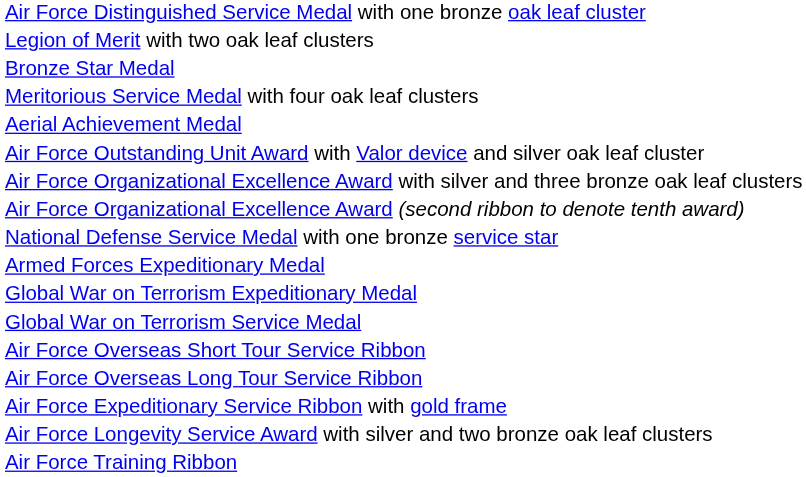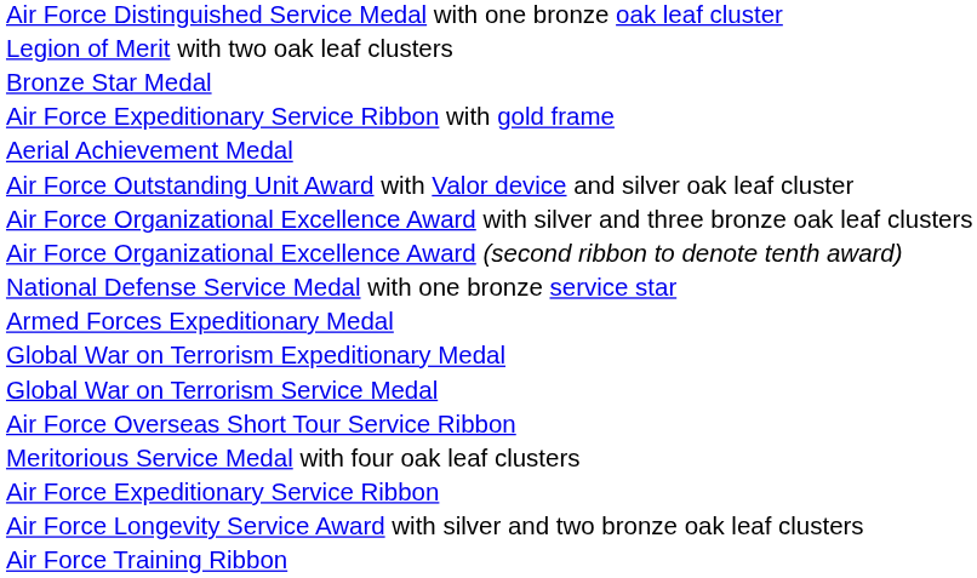 <table>
 <tr>
 <td></td>
 <td><a href='#'>Air Force Distinguished Service Medal</a> with one bronze <a href='#'>oak leaf cluster</a></td>
 </tr>
 <tr>
 <td><span></span><span></span></td>
 <td><a href='#'>Legion of Merit</a> with two oak leaf clusters</td>
 </tr>
 <tr>
 <td></td>
 <td><a href='#'>Bronze Star Medal</a></td>
 </tr>
 <tr>
-<td><span></span><span></span><span></span><span></span></td>
-<td><a href='#'>Meritorious Service Medal</a> with four oak leaf clusters</td>
+<td></td>
+<td><a href='#'>Air Force Expeditionary Service Ribbon</a> with <a href='#'>gold frame</a></td>
 </tr>
 <tr>
 <td></td>
 <td><a href='#'>Aerial Achievement Medal</a></td>
 </tr>
 <tr>
 <td><span></span><span></span></td>
 <td><a href='#'>Air Force Outstanding Unit Award</a> with <a href='#'>Valor device</a> and silver oak leaf cluster</td>
 </tr>
 <tr>
 <td><span></span><span></span><span></span><span></span></td>
 <td><a href='#'>Air Force Organizational Excellence Award</a> with silver and three bronze oak leaf clusters</td>
 </tr>
 <tr>
 <td></td>
 <td><a href='#'>Air Force Organizational Excellence Award</a> <em>(second ribbon to denote tenth award)</em></td>
 </tr>
 <tr>
 <td></td>
 <td><a href='#'>National Defense Service Medal</a> with one bronze <a href='#'>service star</a></td>
 </tr>
 <tr>
 <td></td>
 <td><a href='#'>Armed Forces Expeditionary Medal</a></td>
 </tr>
 <tr>
 <td></td>
 <td><a href='#'>Global War on Terrorism Expeditionary Medal</a></td>
 </tr>
 <tr>
 <td></td>
 <td><a href='#'>Global War on Terrorism Service Medal</a></td>
 </tr>
 <tr>
 <td></td>
 <td><a href='#'>Air Force Overseas Short Tour Service Ribbon</a></td>
 </tr>
 <tr>
-<td></td>
-<td><a href='#'>Air Force Overseas Long Tour Service Ribbon</a></td>
+<td><span></span><span></span><span></span><span></span></td>
+<td><a href='#'>Meritorious Service Medal</a> with four oak leaf clusters</td>
 </tr>
 <tr>
 <td></td>
-<td><a href='#'>Air Force Expeditionary Service Ribbon</a> with <a href='#'>gold frame</a></td>
+<td><a href='#'>Air Force Expeditionary Service Ribbon</a></td>
 </tr>
 <tr>
 <td><span></span><span></span><span></span></td>
 <td><a href='#'>Air Force Longevity Service Award</a> with silver and two bronze oak leaf clusters</td>
 </tr>
 <tr>
 <td></td>
 <td><a href='#'>Air Force Training Ribbon</a></td>
 </tr>
 </table>
